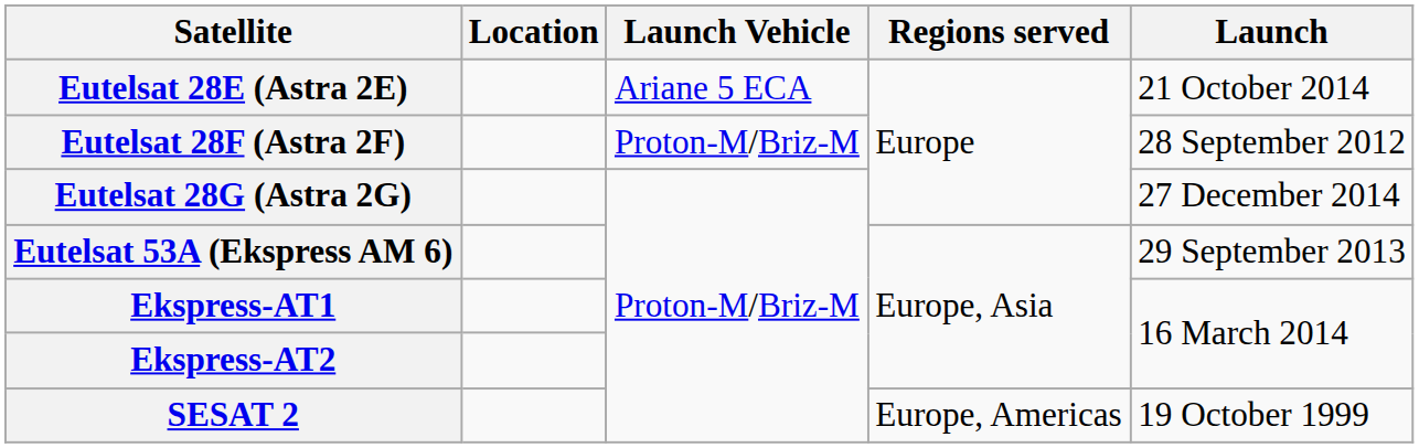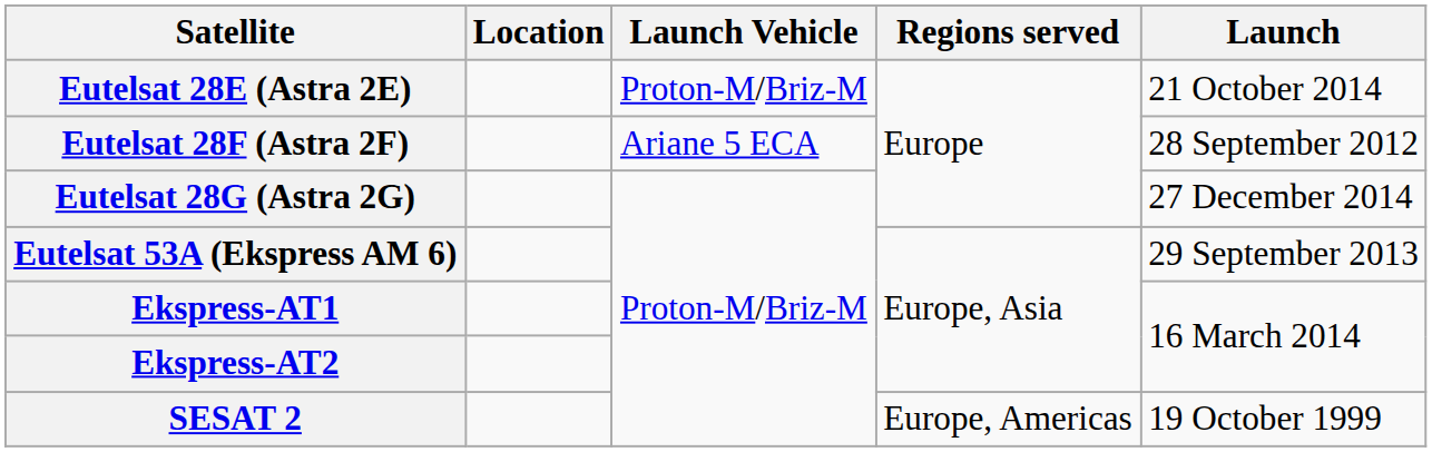 <table class="wikitable sortable" style="text-align:left;">
 <tr>
 <th>Satellite</th>
 <th data-sort-type="number">Location</th>
 <th>Launch Vehicle</th>
 <th>Regions served</th>
 <th>Launch</th>
 </tr>
 <tr>
 <th><a href='#'>Eutelsat 28E</a> (Astra 2E)</th>
 <td></td>
-<td><a href='#'>Ariane 5 ECA</a></td>
+<td><a href='#'>Proton-M</a>/<a href='#'>Briz-M</a></td>
 <td rowspan="3">Europe</td>
 <td>21 October 2014</td>
 </tr>
 <tr>
 <th><a href='#'>Eutelsat 28F</a> (Astra 2F)</th>
 <td></td>
-<td><a href='#'>Proton-M</a>/<a href='#'>Briz-M</a></td>
+<td><a href='#'>Ariane 5 ECA</a></td>
 <td>28 September 2012</td>
 </tr>
 <tr>
 <th><a href='#'>Eutelsat 28G</a> (Astra 2G)</th>
 <td></td>
 <td rowspan="5"><a href='#'>Proton-M</a>/<a href='#'>Briz-M</a></td>
 <td>27 December 2014</td>
 </tr>
 <tr>
 <th><a href='#'>Eutelsat 53A</a> (Ekspress AM 6)</th>
 <td></td>
 <td rowspan="3">Europe, Asia</td>
 <td>29 September 2013</td>
 </tr>
 <tr>
 <th><a href='#'>Ekspress-AT1</a></th>
 <td></td>
 <td rowspan="2">16 March 2014</td>
 </tr>
 <tr>
 <th><a href='#'>Ekspress-AT2</a></th>
 <td></td>
 </tr>
 <tr>
 <th><a href='#'>SESAT 2</a></th>
 <td></td>
 <td>Europe, Americas</td>
 <td>19 October 1999</td>
 </tr>
 </table>
